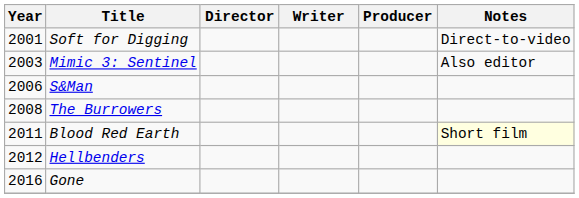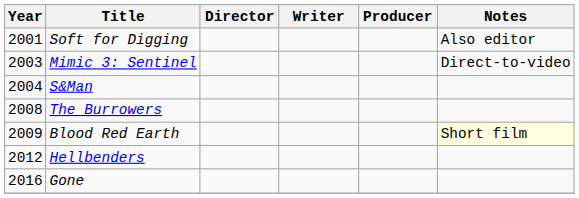 <table class="wikitable">
 <tr>
 <th>Year</th>
 <th>Title</th>
 <th width=65>Director</th>
 <th width=65>Writer</th>
 <th width=65>Producer</th>
 <th>Notes</th>
 </tr>
 <tr>
 <td>2001</td>
 <td><em>Soft for Digging</em></td>
 <td></td>
 <td></td>
 <td></td>
-<td>Direct-to-video</td>
+<td>Also editor</td>
 </tr>
 <tr>
 <td>2003</td>
 <td><em><a href='#'>Mimic 3: Sentinel</a></em></td>
 <td></td>
 <td></td>
 <td></td>
-<td>Also editor</td>
+<td>Direct-to-video</td>
 </tr>
 <tr>
-<td>2006</td>
+<td>2004</td>
 <td><em><a href='#'>S&Man</a></em></td>
 <td></td>
 <td></td>
 <td></td>
 <td></td>
 </tr>
 <tr>
 <td>2008</td>
 <td><em><a href='#'>The Burrowers</a></em></td>
 <td></td>
 <td></td>
 <td></td>
 <td></td>
 </tr>
 <tr>
-<td>2011</td>
+<td>2009</td>
 <td><em>Blood Red Earth</em></td>
 <td></td>
 <td></td>
 <td></td>
 <td style="background: lightyellow;">Short film</td>
 </tr>
 <tr>
 <td>2012</td>
 <td><em><a href='#'>Hellbenders</a></em></td>
 <td></td>
 <td></td>
 <td></td>
 <td></td>
 </tr>
 <tr>
 <td>2016</td>
 <td><em>Gone</td>
 <td></td>
 <td></td>
 <td></td>
 <td></td>
 </tr>
 <tr>
 </tr>
 </table>
